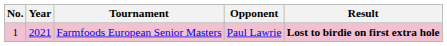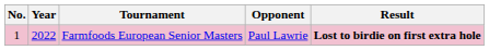 <table class="wikitable" style="font-size:95%;">
 <tr>
 <th>No.</th>
 <th>Year</th>
 <th>Tournament</th>
 <th>Opponent</th>
 <th>Result</th>
 </tr>
 <tr style="background:#F2C1D1;">
 <td align=center>1</td>
-<td><a href='#'>2021</a></td>
+<td><a href='#'>2022</a></td>
 <td><a href='#'>Farmfoods European Senior Masters</a></td>
 <td> <a href='#'>Paul Lawrie</a></td>
 <td><strong>Lost to birdie on first extra hole</strong></td>
 </tr>
 </table>
